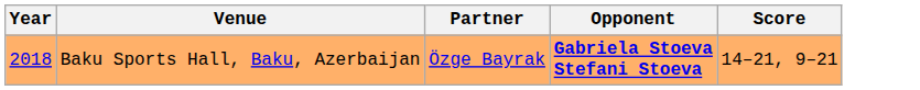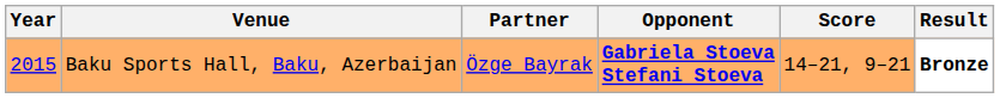 <table class="sortable wikitable" style="font-size:90%">
 <tr>
 <th>Year</th>
 <th>Venue</th>
 <th>Partner</th>
 <th>Opponent</th>
 <th>Score</th>
+<th>Result</th>
 </tr>
 <tr style="background:#FFB069">
-<td align="center"><a href='#'>2018</a></td>
+<td align="center"><a href='#'>2015</a></td>
 <td align="left">Baku Sports Hall, <a href='#'>Baku</a>, Azerbaijan</td>
 <td align="left"> <a href='#'>Özge Bayrak</a></td>
 <td align="left"><strong> <a href='#'>Gabriela Stoeva</a> <br>  <a href='#'>Stefani Stoeva</a></strong></td>
 <td align="left">14–21, 9–21</td>
+<td style="text-align:left; background:white"> <strong>Bronze</strong></td>
 </tr>
 </table>
